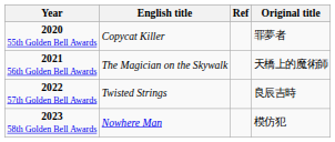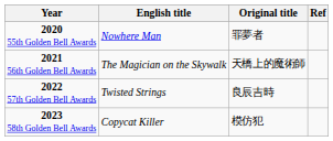 <table class="wikitable sortable">
 <tr style="background:#bebebe;">
 <th>Year</th>
 <th>English title</th>
+<th>Original title</th>
 <th>Ref</th>
-<th>Original title</th>
 </tr>
 <tr>
 <td style="text-align:center"><strong>2020</strong> <br> <small><a href='#'>55th Golden Bell Awards</a></small></td>
-<td><em>Copycat Killer</em></td>
+<td><em><a href='#'>Nowhere Man</a></em></td>
+<td>罪夢者</td>
 <td></td>
-<td>罪夢者</td>
 </tr>
 <tr>
 <td style="text-align:center"><strong>2021</strong> <br> <small><a href='#'>56th Golden Bell Awards</a></small></td>
 <td><em>The Magician on the Skywalk</em></td>
+<td>天橋上的魔術師</td>
 <td></td>
-<td>天橋上的魔術師</td>
 </tr>
 <tr>
 <td style="text-align:center"><strong>2022</strong> <br> <small><a href='#'>57th Golden Bell Awards</a></small></td>
 <td><em>Twisted Strings</em></td>
+<td>良辰吉時</td>
 <td></td>
-<td>良辰吉時</td>
 </tr>
 <tr>
 <td style="text-align:center"><strong>2023</strong> <br> <small><a href='#'>58th Golden Bell Awards</a></small></td>
-<td><em><a href='#'>Nowhere Man</a></em></td>
+<td><em>Copycat Killer</em></td>
+<td>模仿犯</td>
 <td></td>
-<td>模仿犯</td>
 </tr>
 </table>
